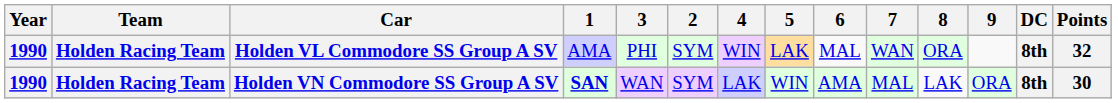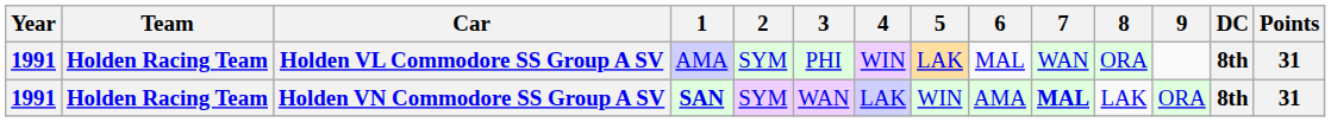 <table class="wikitable" style="text-align:center; font-size:85%">
 <tr>
 <th>Year</th>
 <th>Team</th>
 <th>Car</th>
 <th>1</th>
+<th>2</th>
 <th>3</th>
-<th>2</th>
 <th>4</th>
 <th>5</th>
 <th>6</th>
 <th>7</th>
 <th>8</th>
 <th>9</th>
 <th>DC</th>
 <th>Points</th>
 </tr>
 <tr>
-<th><a href='#'>1990</a></th>
+<th><a href='#'>1991</a></th>
 <th> <a href='#'>Holden Racing Team</a></th>
 <th><a href='#'>Holden VL Commodore SS Group A SV</a></th>
 <td style="background:#cfcfff;"><a href='#'>AMA</a><br></td>
+<td style="background:#dfffdf;"><a href='#'>SYM</a><br></td>
 <td style="background:#dfffdf;"><a href='#'>PHI</a><br></td>
-<td style="background:#dfffdf;"><a href='#'>SYM</a><br></td>
 <td style="background:#efcfff;"><a href='#'>WIN</a><br></td>
 <td style="background:#ffdf9f;"><a href='#'>LAK</a><br></td>
 <td><a href='#'>MAL</a></td>
 <td style="background:#dfffdf;"><a href='#'>WAN</a><br></td>
 <td style="background:#dfffdf;"><a href='#'>ORA</a><br></td>
 <td></td>
 <th>8th</th>
-<th>32</th>
+<th>31</th>
 </tr>
 <tr>
-<th><a href='#'>1990</a></th>
+<th><a href='#'>1991</a></th>
 <th> <a href='#'>Holden Racing Team</a></th>
 <th><a href='#'>Holden VN Commodore SS Group A SV</a></th>
 <td style="background:#dfffdf;"><strong><a href='#'>SAN</a><br></strong></td>
+<td style="background:#efcfff;"><a href='#'>SYM</a><br></td>
 <td style="background:#efcfff;"><a href='#'>WAN</a><br></td>
-<td style="background:#efcfff;"><a href='#'>SYM</a><br></td>
 <td style="background:#cfcfff;"><a href='#'>LAK</a><br></td>
 <td style="background:#dfffdf;"><a href='#'>WIN</a><br></td>
 <td style="background:#dfffdf;"><a href='#'>AMA</a><br></td>
-<td style="background:#dfffdf;"><a href='#'>MAL</a><br></td>
+<td style="background:#dfffdf;"><strong><a href='#'>MAL</a><br></strong></td>
 <td><a href='#'>LAK</a></td>
 <td style="background:#dfffdf;"><a href='#'>ORA</a><br></td>
 <th>8th</th>
-<th>30</th>
+<th>31</th>
 </tr>
 </table>
